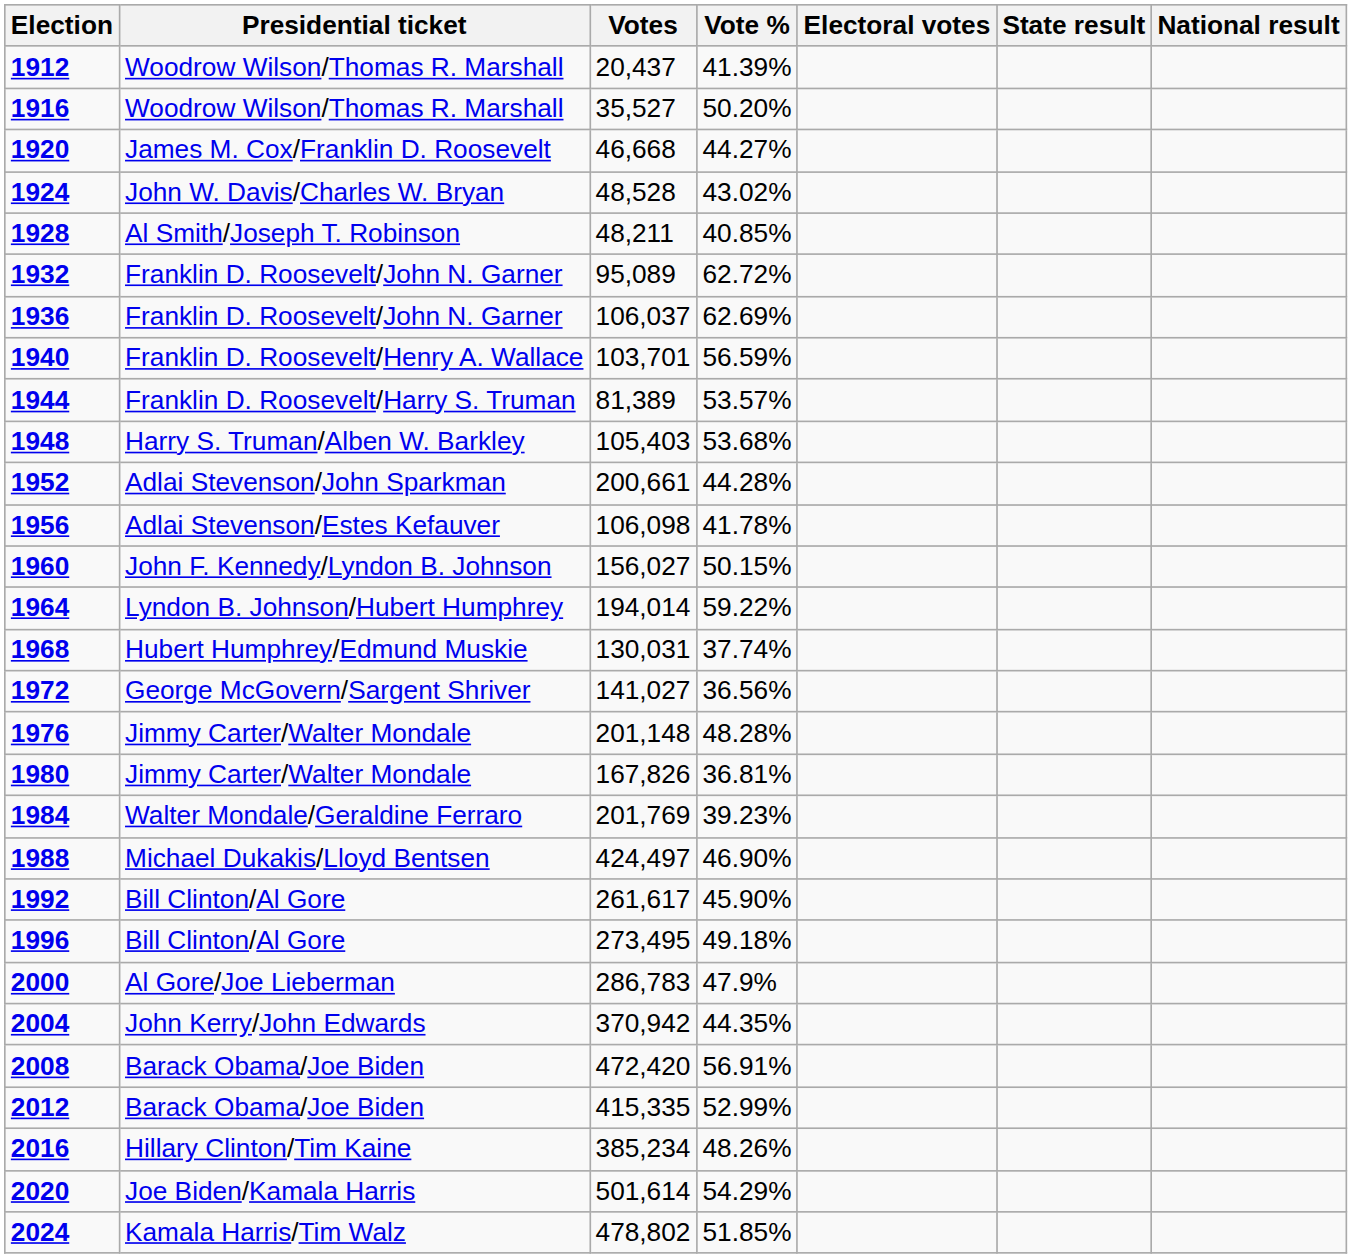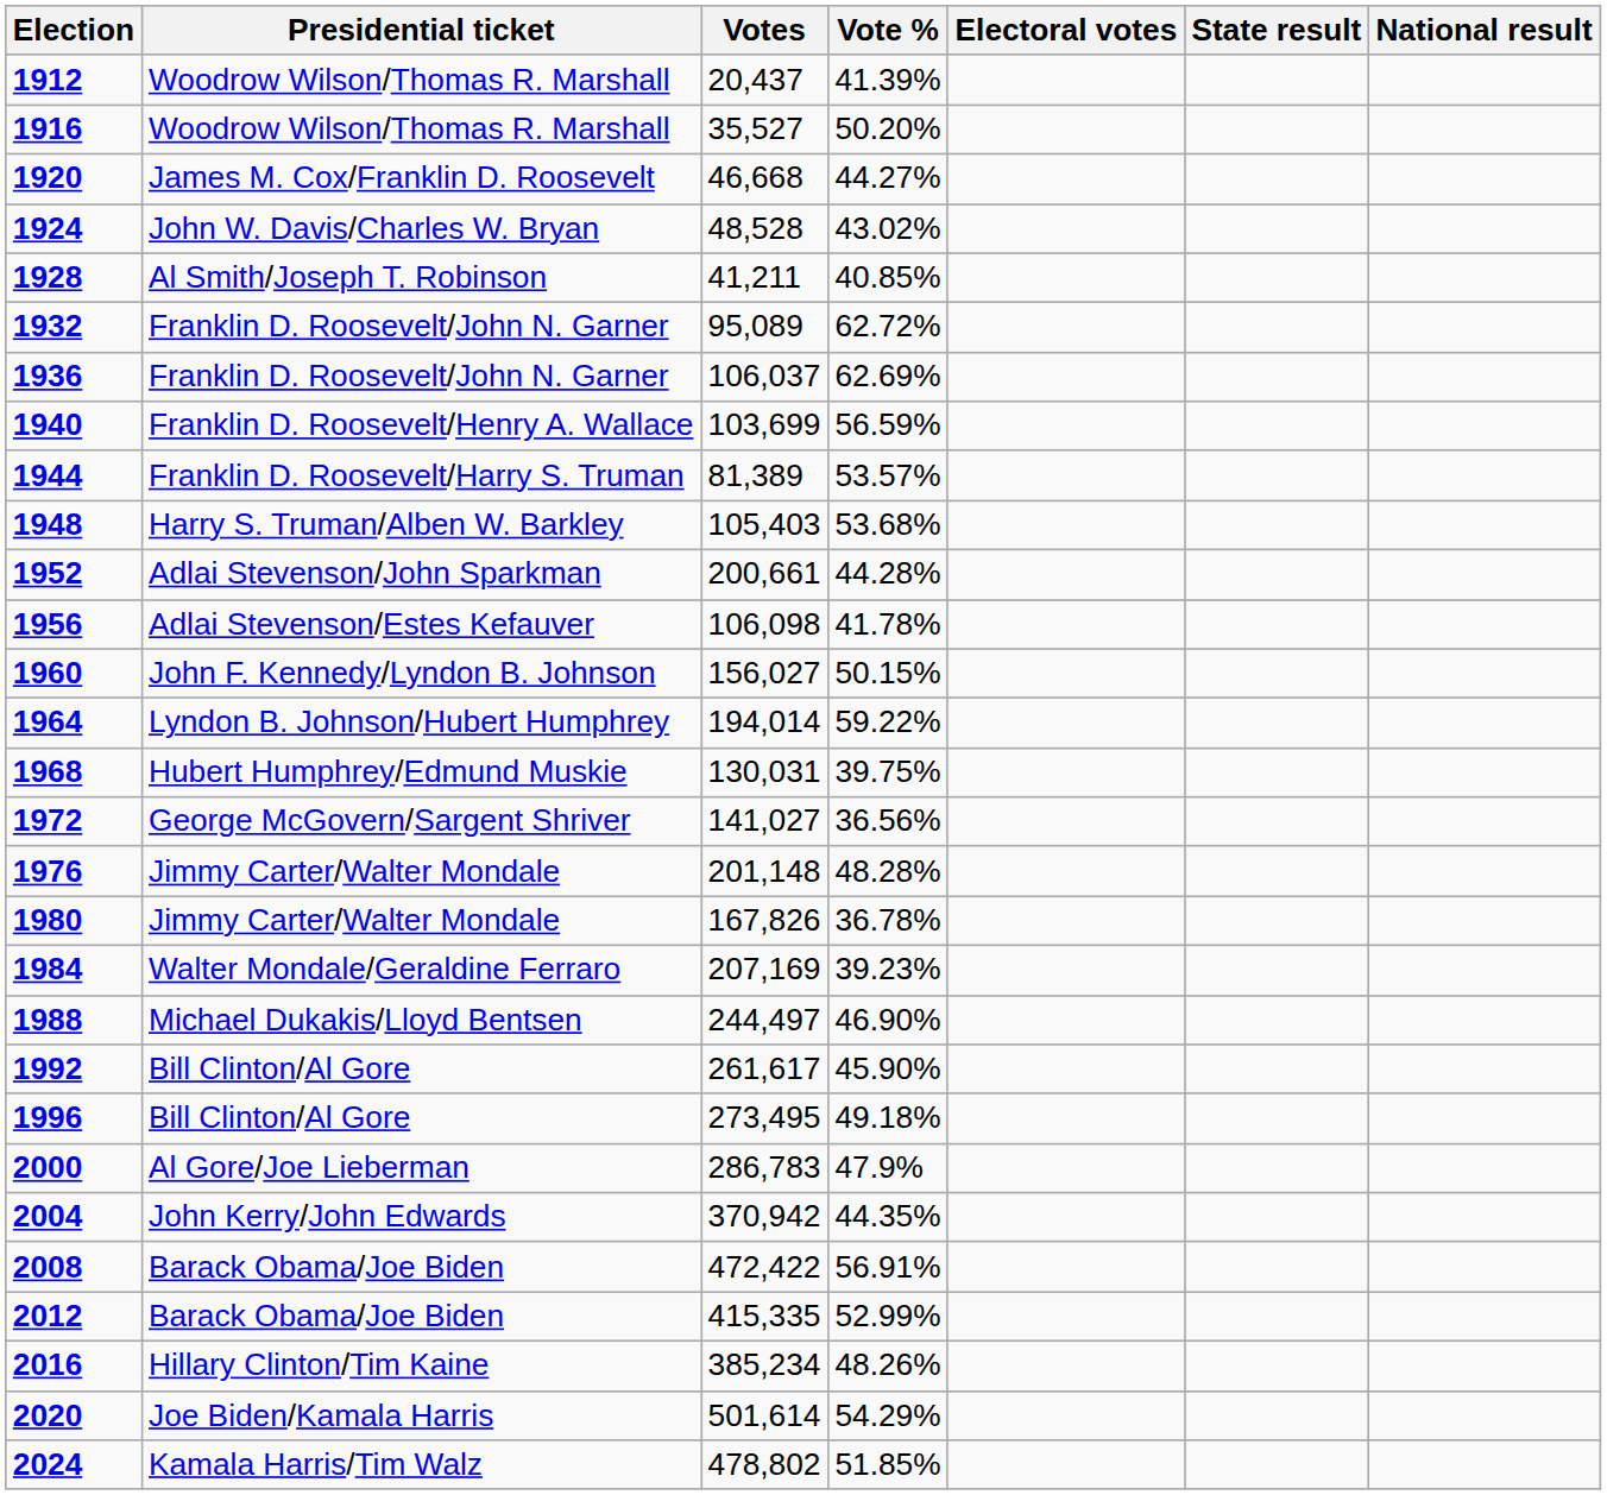 <table class="wikitable">
 <tr>
 <th>Election</th>
 <th>Presidential ticket</th>
 <th>Votes</th>
 <th>Vote %</th>
 <th>Electoral votes</th>
 <th>State result</th>
 <th>National result</th>
 </tr>
 <tr>
 <td><strong><a href='#'>1912</a></strong></td>
 <td><a href='#'>Woodrow Wilson</a>/<a href='#'>Thomas R. Marshall</a></td>
 <td>20,437</td>
 <td>41.39%</td>
 <td></td>
 <td></td>
 <td></td>
 </tr>
 <tr>
 <td><strong><a href='#'>1916</a></strong></td>
 <td><a href='#'>Woodrow Wilson</a>/<a href='#'>Thomas R. Marshall</a></td>
 <td>35,527</td>
 <td>50.20%</td>
 <td></td>
 <td></td>
 <td></td>
 </tr>
 <tr>
 <td><strong><a href='#'>1920</a></strong></td>
 <td><a href='#'>James M. Cox</a>/<a href='#'>Franklin D. Roosevelt</a></td>
 <td>46,668</td>
 <td>44.27%</td>
 <td></td>
 <td></td>
 <td></td>
 </tr>
 <tr>
 <td><strong><a href='#'>1924</a></strong></td>
 <td><a href='#'>John W. Davis</a>/<a href='#'>Charles W. Bryan</a></td>
 <td>48,528</td>
 <td>43.02%</td>
 <td></td>
 <td></td>
 <td></td>
 </tr>
 <tr>
 <td><strong><a href='#'>1928</a></strong></td>
 <td><a href='#'>Al Smith</a>/<a href='#'>Joseph T. Robinson</a></td>
-<td>48,211</td>
+<td>41,211</td>
 <td>40.85%</td>
 <td></td>
 <td></td>
 <td></td>
 </tr>
 <tr>
 <td><strong><a href='#'>1932</a></strong></td>
 <td><a href='#'>Franklin D. Roosevelt</a>/<a href='#'>John N. Garner</a></td>
 <td>95,089</td>
 <td>62.72%</td>
 <td></td>
 <td></td>
 <td></td>
 </tr>
 <tr>
 <td><strong><a href='#'>1936</a></strong></td>
 <td><a href='#'>Franklin D. Roosevelt</a>/<a href='#'>John N. Garner</a></td>
 <td>106,037</td>
 <td>62.69%</td>
 <td></td>
 <td></td>
 <td></td>
 </tr>
 <tr>
 <td><strong><a href='#'>1940</a></strong></td>
 <td><a href='#'>Franklin D. Roosevelt</a>/<a href='#'>Henry A. Wallace</a></td>
-<td>103,701</td>
+<td>103,699</td>
 <td>56.59%</td>
 <td></td>
 <td></td>
 <td></td>
 </tr>
 <tr>
 <td><strong><a href='#'>1944</a></strong></td>
 <td><a href='#'>Franklin D. Roosevelt</a>/<a href='#'>Harry S. Truman</a></td>
 <td>81,389</td>
 <td>53.57%</td>
 <td></td>
 <td></td>
 <td></td>
 </tr>
 <tr>
 <td><strong><a href='#'>1948</a></strong></td>
 <td><a href='#'>Harry S. Truman</a>/<a href='#'>Alben W. Barkley</a></td>
 <td>105,403</td>
 <td>53.68%</td>
 <td></td>
 <td></td>
 <td></td>
 </tr>
 <tr>
 <td><strong><a href='#'>1952</a></strong></td>
 <td><a href='#'>Adlai Stevenson</a>/<a href='#'>John Sparkman</a></td>
 <td>200,661</td>
 <td>44.28%</td>
 <td></td>
 <td></td>
 <td></td>
 </tr>
 <tr>
 <td><strong><a href='#'>1956</a></strong></td>
 <td><a href='#'>Adlai Stevenson</a>/<a href='#'>Estes Kefauver</a></td>
 <td>106,098</td>
 <td>41.78%</td>
 <td></td>
 <td></td>
 <td></td>
 </tr>
 <tr>
 <td><strong><a href='#'>1960</a></strong></td>
 <td><a href='#'>John F. Kennedy</a>/<a href='#'>Lyndon B. Johnson</a></td>
 <td>156,027</td>
 <td>50.15%</td>
 <td></td>
 <td></td>
 <td></td>
 </tr>
 <tr>
 <td><strong><a href='#'>1964</a></strong></td>
 <td><a href='#'>Lyndon B. Johnson</a>/<a href='#'>Hubert Humphrey</a></td>
 <td>194,014</td>
 <td>59.22%</td>
 <td></td>
 <td></td>
 <td></td>
 </tr>
 <tr>
 <td><strong><a href='#'>1968</a></strong></td>
 <td><a href='#'>Hubert Humphrey</a>/<a href='#'>Edmund Muskie</a></td>
 <td>130,031</td>
-<td>37.74%</td>
+<td>39.75%</td>
 <td></td>
 <td></td>
 <td></td>
 </tr>
 <tr>
 <td><strong><a href='#'>1972</a></strong></td>
 <td><a href='#'>George McGovern</a>/<a href='#'>Sargent Shriver</a></td>
 <td>141,027</td>
 <td>36.56%</td>
 <td></td>
 <td></td>
 <td></td>
 </tr>
 <tr>
 <td><strong><a href='#'>1976</a></strong></td>
 <td><a href='#'>Jimmy Carter</a>/<a href='#'>Walter Mondale</a></td>
 <td>201,148</td>
 <td>48.28%</td>
 <td></td>
 <td></td>
 <td></td>
 </tr>
 <tr>
 <td><strong><a href='#'>1980</a></strong></td>
 <td><a href='#'>Jimmy Carter</a>/<a href='#'>Walter Mondale</a></td>
 <td>167,826</td>
-<td>36.81%</td>
+<td>36.78%</td>
 <td></td>
 <td></td>
 <td></td>
 </tr>
 <tr>
 <td><strong><a href='#'>1984</a></strong></td>
 <td><a href='#'>Walter Mondale</a>/<a href='#'>Geraldine Ferraro</a></td>
-<td>201,769</td>
+<td>207,169</td>
 <td>39.23%</td>
 <td></td>
 <td></td>
 <td></td>
 </tr>
 <tr>
 <td><strong><a href='#'>1988</a></strong></td>
 <td><a href='#'>Michael Dukakis</a>/<a href='#'>Lloyd Bentsen</a></td>
-<td>424,497</td>
+<td>244,497</td>
 <td>46.90%</td>
 <td></td>
 <td></td>
 <td></td>
 </tr>
 <tr>
 <td><strong><a href='#'>1992</a></strong></td>
 <td><a href='#'>Bill Clinton</a>/<a href='#'>Al Gore</a></td>
 <td>261,617</td>
 <td>45.90%</td>
 <td></td>
 <td></td>
 <td></td>
 </tr>
 <tr>
 <td><strong><a href='#'>1996</a></strong></td>
 <td><a href='#'>Bill Clinton</a>/<a href='#'>Al Gore</a></td>
 <td>273,495</td>
 <td>49.18%</td>
 <td></td>
 <td></td>
 <td></td>
 </tr>
 <tr>
 <td><strong><a href='#'>2000</a></strong></td>
 <td><a href='#'>Al Gore</a>/<a href='#'>Joe Lieberman</a></td>
 <td>286,783</td>
 <td>47.9%</td>
 <td></td>
 <td></td>
 <td></td>
 </tr>
 <tr>
 <td><strong><a href='#'>2004</a></strong></td>
 <td><a href='#'>John Kerry</a>/<a href='#'>John Edwards</a></td>
 <td>370,942</td>
 <td>44.35%</td>
 <td></td>
 <td></td>
 <td></td>
 </tr>
 <tr>
 <td><strong><a href='#'>2008</a></strong></td>
 <td><a href='#'>Barack Obama</a>/<a href='#'>Joe Biden</a></td>
-<td>472,420</td>
+<td>472,422</td>
 <td>56.91%</td>
 <td></td>
 <td></td>
 <td></td>
 </tr>
 <tr>
 <td><strong><a href='#'>2012</a></strong></td>
 <td><a href='#'>Barack Obama</a>/<a href='#'>Joe Biden</a></td>
 <td>415,335</td>
 <td>52.99%</td>
 <td></td>
 <td></td>
 <td></td>
 </tr>
 <tr>
 <td><strong><a href='#'>2016</a></strong></td>
 <td><a href='#'>Hillary Clinton</a>/<a href='#'>Tim Kaine</a></td>
 <td>385,234</td>
 <td>48.26%</td>
 <td></td>
 <td></td>
 <td></td>
 </tr>
 <tr>
 <td><strong><a href='#'>2020</a></strong></td>
 <td><a href='#'>Joe Biden</a>/<a href='#'>Kamala Harris</a></td>
 <td>501,614</td>
 <td>54.29%</td>
 <td></td>
 <td></td>
 <td></td>
 </tr>
 <tr>
 <td><strong><a href='#'>2024</a></strong></td>
 <td><a href='#'>Kamala Harris</a>/<a href='#'>Tim Walz</a></td>
 <td>478,802</td>
 <td>51.85%</td>
 <td></td>
 <td></td>
 <td></td>
 </tr>
 </table>
